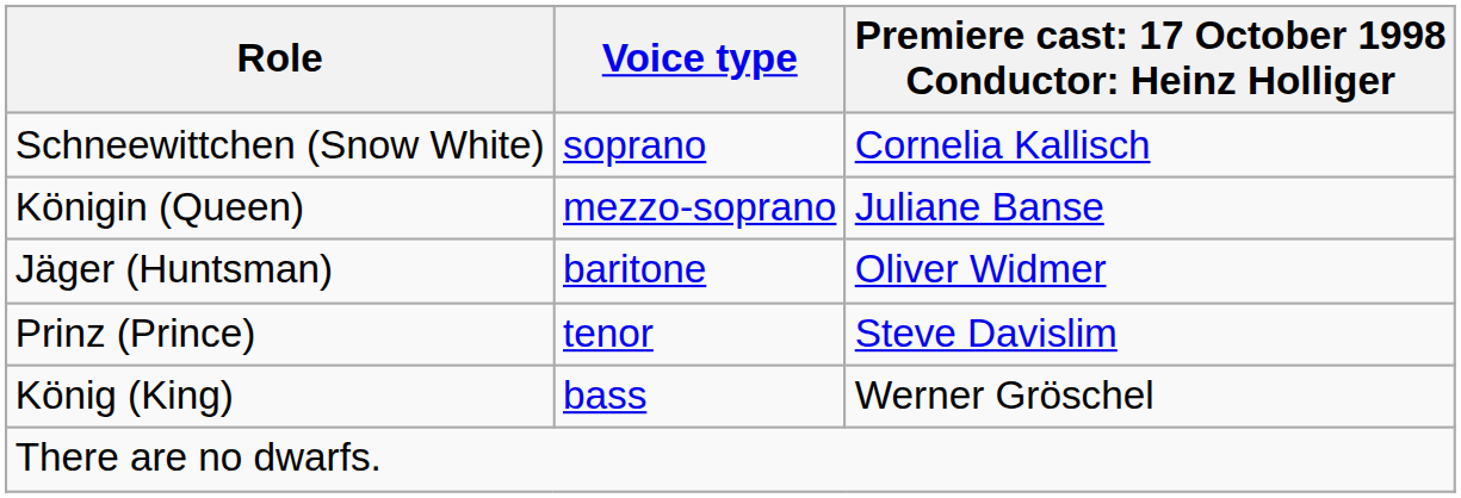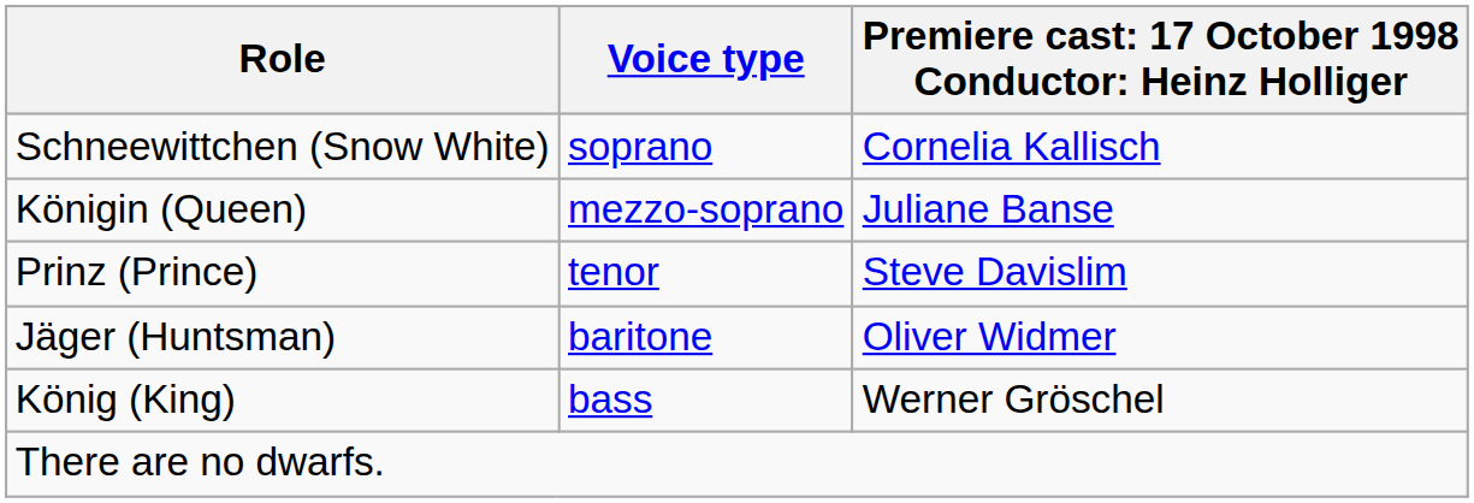 <table class="wikitable">
 <tr>
 <th>Role</th>
 <th><a href='#'>Voice type</a></th>
 <th>Premiere cast: 17 October 1998<br>Conductor: Heinz Holliger</th>
 </tr>
 <tr>
 <td>Schneewittchen (Snow White)</td>
 <td><a href='#'>soprano</a></td>
 <td><a href='#'>Cornelia Kallisch</a></td>
 </tr>
 <tr>
 <td>Königin (Queen)</td>
 <td><a href='#'>mezzo-soprano</a></td>
 <td><a href='#'>Juliane Banse</a></td>
 </tr>
 <tr>
+<td>Prinz (Prince)</td>
+<td><a href='#'>tenor</a></td>
+<td><a href='#'>Steve Davislim</a></td>
+</tr>
+<tr>
 <td>Jäger (Huntsman)</td>
 <td><a href='#'>baritone</a></td>
 <td><a href='#'>Oliver Widmer</a></td>
-</tr>
-<tr>
-<td>Prinz (Prince)</td>
-<td><a href='#'>tenor</a></td>
-<td><a href='#'>Steve Davislim</a></td>
 </tr>
 <tr>
 <td>König (King)</td>
 <td><a href='#'>bass</a></td>
 <td>Werner Gröschel</td>
 </tr>
 <tr>
 <td colspan="3">There are no dwarfs.</td>
 </tr>
 </table>
